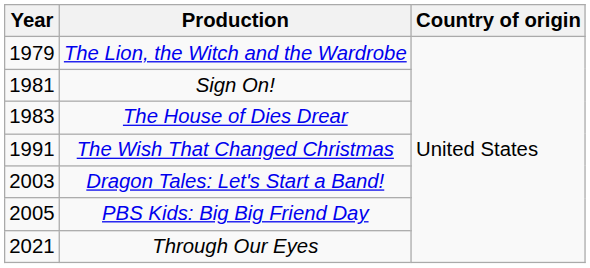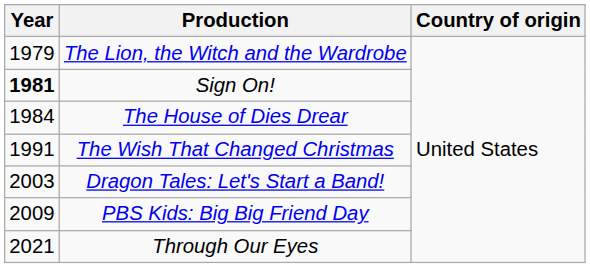 <table class="wikitable sortable">
 <tr>
 <th>Year</th>
 <th>Production</th>
 <th>Country of origin</th>
 </tr>
 <tr>
 <td>1979</td>
 <td style="text-align:center"><em><a href='#'>The Lion, the Witch and the Wardrobe</a></em></td>
 <td rowspan="7">United States</td>
 </tr>
 <tr>
-<td>1981</td>
+<td><strong>1981</strong></td>
 <td style="text-align:center"><em>Sign On!</em></td>
 </tr>
 <tr>
-<td>1983</td>
+<td>1984</td>
 <td style="text-align:center"><em><a href='#'>The House of Dies Drear</a></em></td>
 </tr>
 <tr>
 <td>1991</td>
 <td style="text-align:center"><em><a href='#'>The Wish That Changed Christmas</a></em></td>
 </tr>
 <tr>
 <td>2003</td>
 <td style="text-align:center"><em><a href='#'>Dragon Tales: Let's Start a Band!</a></em></td>
 </tr>
 <tr>
-<td>2005</td>
+<td>2009</td>
 <td style="text-align:center"><em><a href='#'>PBS Kids: Big Big Friend Day</a></em></td>
 </tr>
 <tr>
 <td>2021</td>
 <td style="text-align:center"><em>Through Our Eyes</em></td>
 </tr>
 </table>
